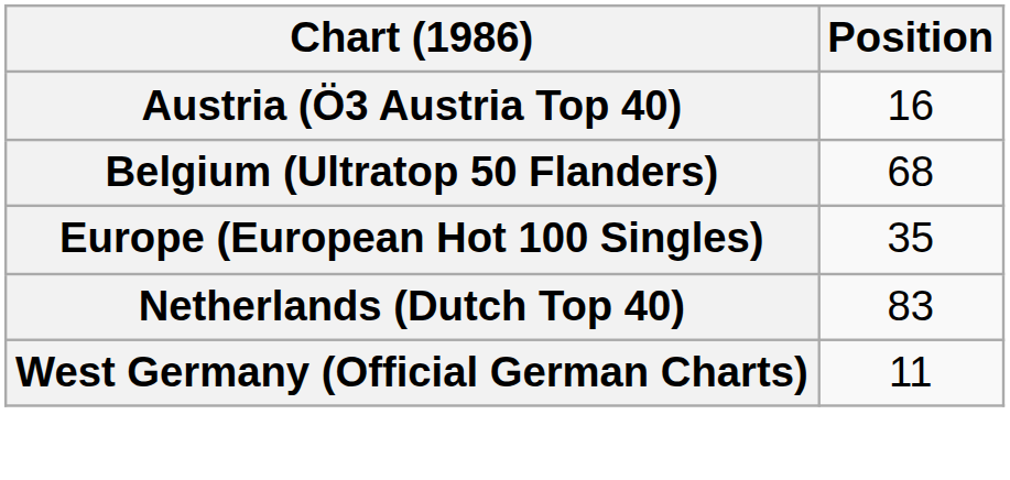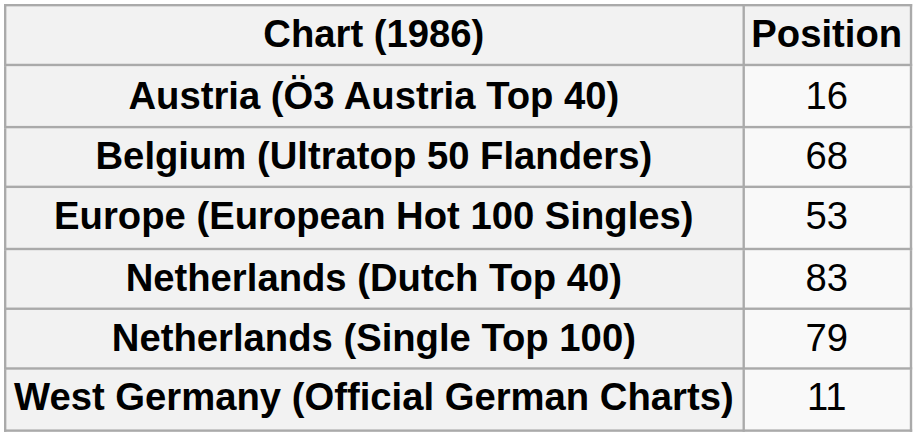 <table class="wikitable sortable plainrowheaders" style="text-align:center">
 <tr>
 <th scope="col">Chart (1986)</th>
 <th scope="col">Position</th>
 </tr>
 <tr>
 <th scope="row">Austria (Ö3 Austria Top 40)</th>
 <td>16</td>
 </tr>
 <tr>
 <th scope="row">Belgium (Ultratop 50 Flanders)</th>
 <td>68</td>
 </tr>
 <tr>
 <th scope="row">Europe (European Hot 100 Singles)</th>
-<td>35</td>
+<td>53</td>
 </tr>
 <tr>
 <th scope="row">Netherlands (Dutch Top 40)</th>
 <td>83</td>
 </tr>
 <tr>
+<th scope="row">Netherlands (Single Top 100)</th>
+<td>79</td>
+</tr>
+<tr>
 <th scope="row">West Germany (Official German Charts)</th>
 <td>11</td>
 </tr>
 </table>
